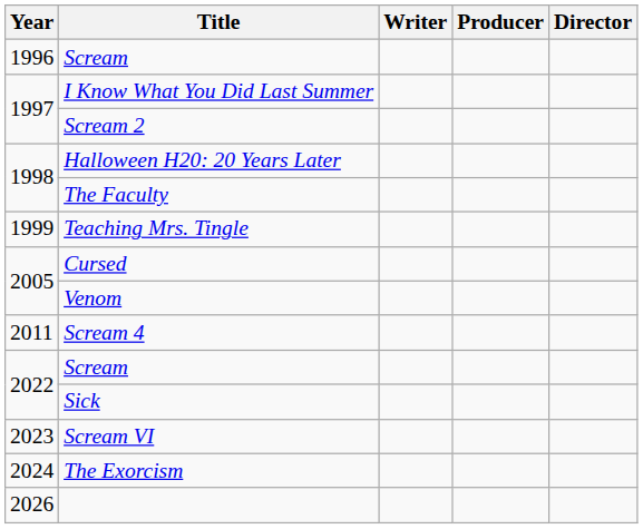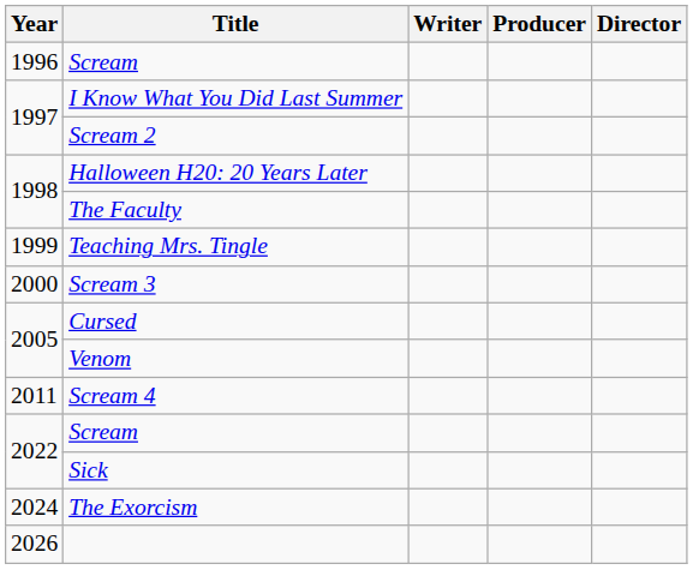 <table class="wikitable plainrowheaders">
 <tr>
 <th>Year</th>
 <th>Title</th>
 <th>Writer</th>
 <th>Producer</th>
 <th>Director</th>
 </tr>
 <tr>
 <td>1996</td>
 <td><em><a href='#'>Scream</a></em></td>
 <td></td>
 <td></td>
 <td></td>
 </tr>
 <tr>
 <td rowspan="2">1997</td>
 <td><em><a href='#'>I Know What You Did Last Summer</a></em></td>
 <td></td>
 <td></td>
 <td></td>
 </tr>
 <tr>
 <td><em><a href='#'>Scream 2</a></em></td>
 <td></td>
 <td></td>
 <td></td>
 </tr>
 <tr>
 <td rowspan="2">1998</td>
 <td><em><a href='#'>Halloween H20: 20 Years Later</a></em></td>
 <td></td>
 <td></td>
 <td></td>
 </tr>
 <tr>
 <td><em><a href='#'>The Faculty</a></em></td>
 <td></td>
 <td></td>
 <td></td>
 </tr>
 <tr>
 <td>1999</td>
 <td><em><a href='#'>Teaching Mrs. Tingle</a></em></td>
 <td></td>
 <td></td>
 <td></td>
 </tr>
 <tr>
+<td>2000</td>
+<td><em><a href='#'>Scream 3</a></em></td>
+<td></td>
+<td></td>
+<td></td>
+</tr>
+<tr>
 <td rowspan="2">2005</td>
 <td><em><a href='#'>Cursed</a></em></td>
 <td></td>
 <td></td>
 <td></td>
 </tr>
 <tr>
 <td><em><a href='#'>Venom</a></em></td>
 <td></td>
 <td></td>
 <td></td>
 </tr>
 <tr>
 <td>2011</td>
 <td><em><a href='#'>Scream 4</a></em></td>
 <td></td>
 <td></td>
 <td></td>
 </tr>
 <tr>
 <td rowspan="2">2022</td>
 <td><em><a href='#'>Scream</a></em></td>
 <td></td>
 <td></td>
 <td></td>
 </tr>
 <tr>
 <td><em><a href='#'>Sick</a></em></td>
 <td></td>
 <td></td>
 <td></td>
 </tr>
 <tr>
-<td>2023</td>
-<td><em><a href='#'>Scream VI</a></em></td>
-<td></td>
-<td></td>
-<td></td>
-</tr>
-<tr>
 <td>2024</td>
 <td data-sort-value="Exorcism, The"><em><a href='#'>The Exorcism</a></em></td>
 <td></td>
 <td></td>
 <td></td>
 </tr>
 <tr>
 <td>2026</td>
 <td></td>
 <td></td>
 <td></td>
 <td></td>
 </tr>
 </table>
